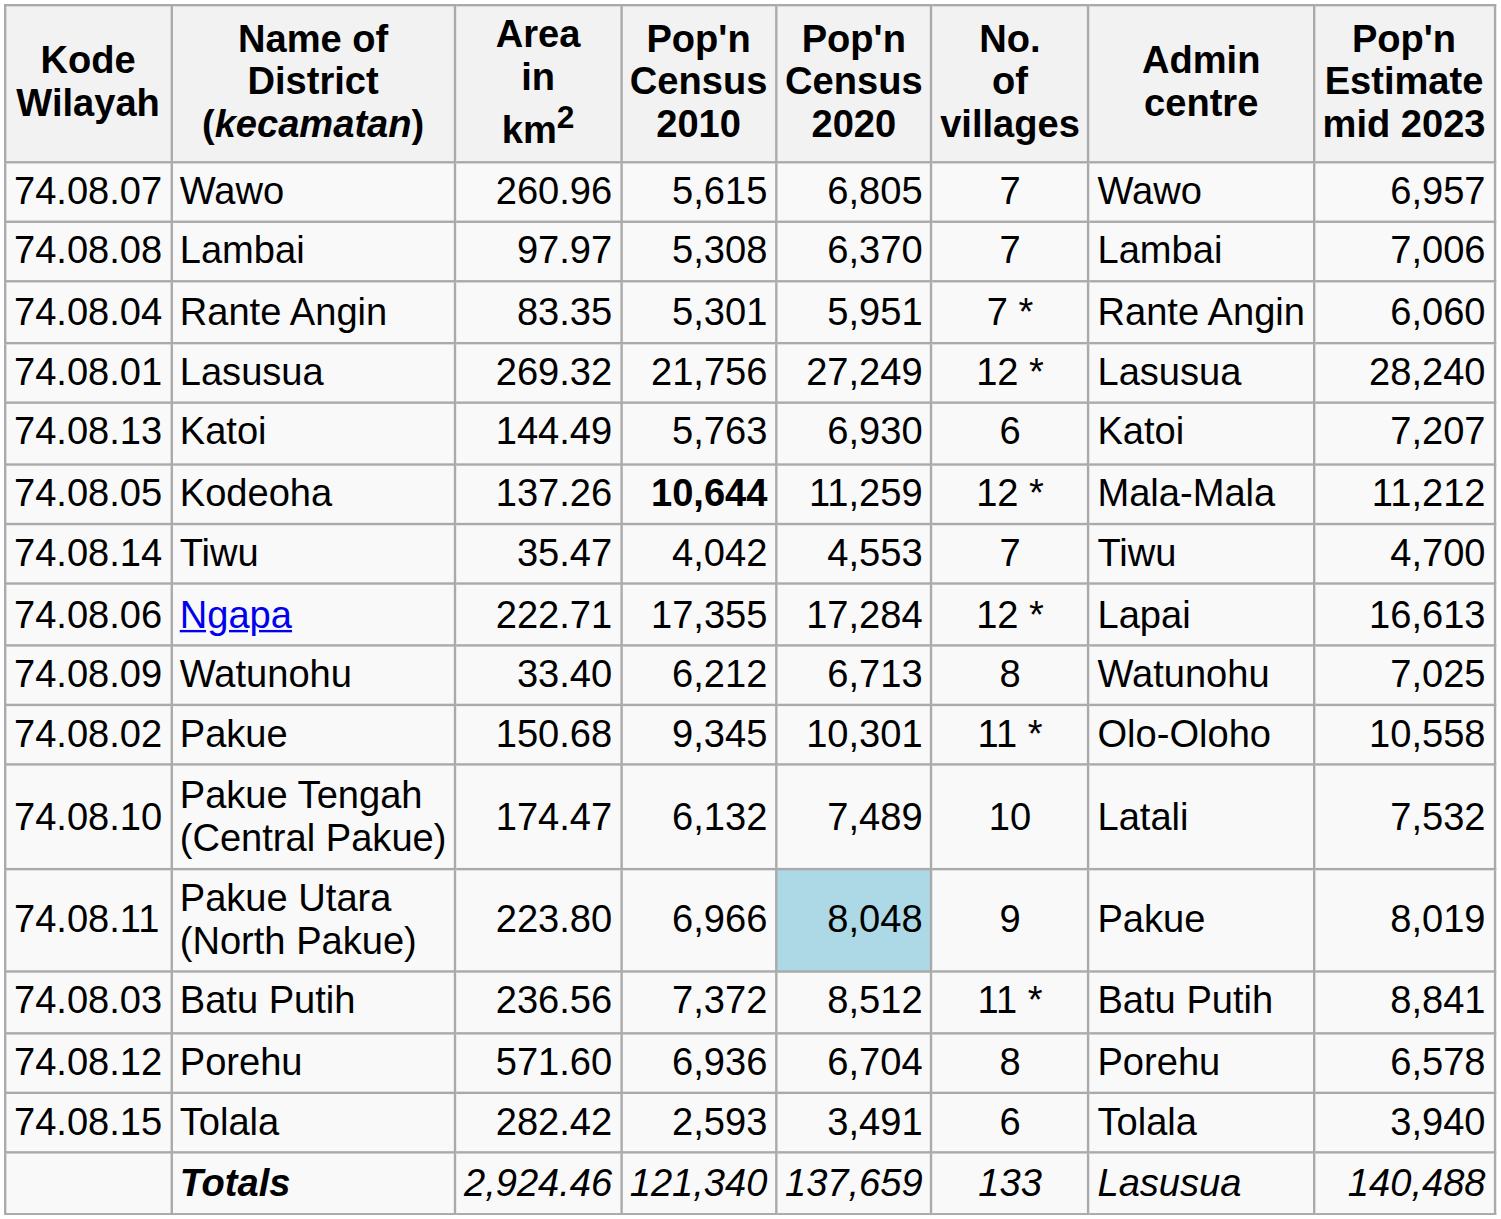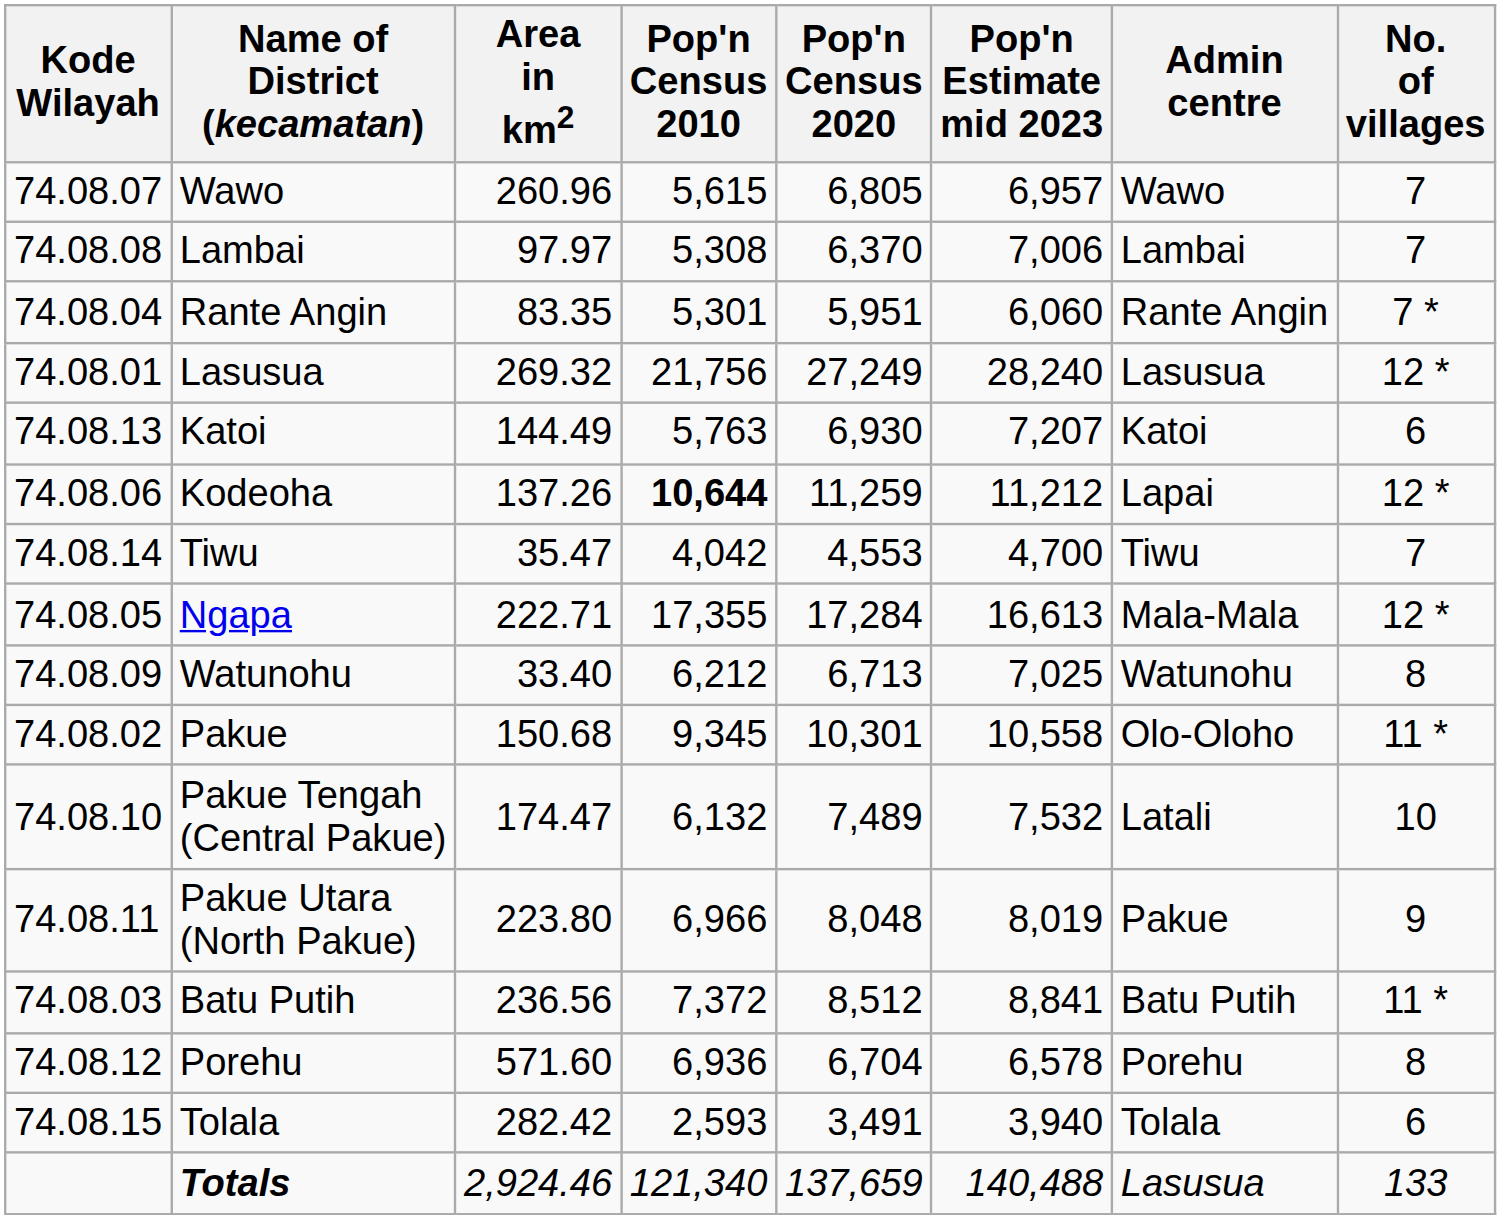 <table class="sortable wikitable">
 <tr>
 <th>Kode <br>Wilayah</th>
 <th>Name of<br>District<br>(<em>kecamatan</em>)</th>
 <th>Area <br>in <br>km<sup>2</sup></th>
 <th>Pop'n<br>Census<br>2010</th>
 <th>Pop'n<br>Census<br> 2020</th>
+<th>Pop'n<br>Estimate<br>mid 2023</th>
+<th>Admin<br>centre</th>
 <th>No.<br> of<br>villages</th>
-<th>Admin<br>centre</th>
-<th>Pop'n<br>Estimate<br>mid 2023</th>
 </tr>
 <tr>
 <td>74.08.07</td>
 <td>Wawo</td>
 <td align="right">260.96</td>
 <td align="right">5,615</td>
 <td align="right">6,805</td>
+<td align="right">6,957</td>
+<td>Wawo</td>
 <td align="center">7</td>
-<td>Wawo</td>
-<td align="right">6,957</td>
 </tr>
 <tr>
 <td>74.08.08</td>
 <td>Lambai</td>
 <td align="right">97.97</td>
 <td align="right">5,308</td>
 <td align="right">6,370</td>
+<td align="right">7,006</td>
+<td>Lambai</td>
 <td align="center">7</td>
-<td>Lambai</td>
-<td align="right">7,006</td>
 </tr>
 <tr>
 <td>74.08.04</td>
 <td>Rante Angin</td>
 <td align="right">83.35</td>
 <td align="right">5,301</td>
 <td align="right">5,951</td>
+<td align="right">6,060</td>
+<td>Rante Angin</td>
 <td align="center">7 *</td>
-<td>Rante Angin</td>
-<td align="right">6,060</td>
 </tr>
 <tr>
 <td>74.08.01</td>
 <td>Lasusua</td>
 <td align="right">269.32</td>
 <td align="right">21,756</td>
 <td align="right">27,249</td>
+<td align="right">28,240</td>
+<td>Lasusua</td>
 <td align="center">12 *</td>
-<td>Lasusua</td>
-<td align="right">28,240</td>
 </tr>
 <tr>
 <td>74.08.13</td>
 <td>Katoi</td>
 <td align="right">144.49</td>
 <td align="right">5,763</td>
 <td align="right">6,930</td>
+<td align="right">7,207</td>
+<td>Katoi</td>
 <td align="center">6</td>
-<td>Katoi</td>
-<td align="right">7,207</td>
 </tr>
 <tr>
-<td>74.08.05</td>
+<td>74.08.06</td>
 <td>Kodeoha</td>
 <td align="right">137.26</td>
 <td align="right"><strong>10,644</strong></td>
 <td align="right">11,259</td>
+<td align="right">11,212</td>
+<td>Lapai</td>
 <td align="center">12 *</td>
-<td>Mala-Mala</td>
-<td align="right">11,212</td>
 </tr>
 <tr>
 <td>74.08.14</td>
 <td>Tiwu</td>
 <td align="right">35.47</td>
 <td align="right">4,042</td>
 <td align="right">4,553</td>
+<td align="right">4,700</td>
+<td>Tiwu</td>
 <td align="center">7</td>
-<td>Tiwu</td>
-<td align="right">4,700</td>
 </tr>
 <tr>
-<td>74.08.06</td>
+<td>74.08.05</td>
 <td><a href='#'>Ngapa</a></td>
 <td align="right">222.71</td>
 <td align="right">17,355</td>
 <td align="right">17,284</td>
+<td align="right">16,613</td>
+<td>Mala-Mala</td>
 <td align="center">12 *</td>
-<td>Lapai</td>
-<td align="right">16,613</td>
 </tr>
 <tr>
 <td>74.08.09</td>
 <td>Watunohu</td>
 <td align="right">33.40</td>
 <td align="right">6,212</td>
 <td align="right">6,713</td>
+<td align="right">7,025</td>
+<td>Watunohu</td>
 <td align="center">8</td>
-<td>Watunohu</td>
-<td align="right">7,025</td>
 </tr>
 <tr>
 <td>74.08.02</td>
 <td>Pakue</td>
 <td align="right">150.68</td>
 <td align="right">9,345</td>
 <td align="right">10,301</td>
+<td align="right">10,558</td>
+<td>Olo-Oloho</td>
 <td align="center">11 *</td>
-<td>Olo-Oloho</td>
-<td align="right">10,558</td>
 </tr>
 <tr>
 <td>74.08.10</td>
 <td>Pakue Tengah <br>(Central Pakue)</td>
 <td align="right">174.47</td>
 <td align="right">6,132</td>
 <td align="right">7,489</td>
+<td align="right">7,532</td>
+<td>Latali</td>
 <td align="center">10</td>
-<td>Latali</td>
-<td align="right">7,532</td>
 </tr>
 <tr>
 <td>74.08.11</td>
 <td>Pakue Utara <br>(North Pakue)</td>
 <td align="right">223.80</td>
 <td align="right">6,966</td>
-<td align="right" style="background: lightblue;">8,048</td>
+<td align="right">8,048</td>
+<td align="right">8,019</td>
+<td>Pakue</td>
 <td align="center">9</td>
-<td>Pakue</td>
-<td align="right">8,019</td>
 </tr>
 <tr>
 <td>74.08.03</td>
 <td>Batu Putih</td>
 <td align="right">236.56</td>
 <td align="right">7,372</td>
 <td align="right">8,512</td>
+<td align="right">8,841</td>
+<td>Batu Putih</td>
 <td align="center">11 *</td>
-<td>Batu Putih</td>
-<td align="right">8,841</td>
 </tr>
 <tr>
 <td>74.08.12</td>
 <td>Porehu</td>
 <td align="right">571.60</td>
 <td align="right">6,936</td>
 <td align="right">6,704</td>
+<td align="right">6,578</td>
+<td>Porehu</td>
 <td align="center">8</td>
-<td>Porehu</td>
-<td align="right">6,578</td>
 </tr>
 <tr>
 <td>74.08.15</td>
 <td>Tolala</td>
 <td align="right">282.42</td>
 <td align="right">2,593</td>
 <td align="right">3,491</td>
+<td align="right">3,940</td>
+<td>Tolala</td>
 <td align="center">6</td>
-<td>Tolala</td>
-<td align="right">3,940</td>
 </tr>
 <tr>
 <td></td>
 <td><strong><em>Totals</em></strong></td>
 <td align="right"><em>2,924.46</em></td>
 <td align="right"><em>121,340</em></td>
 <td align="right"><em>137,659</em></td>
+<td align="right"><em>140,488</em></td>
+<td><em>Lasusua</em></td>
 <td align="center"><em>133</em></td>
-<td><em>Lasusua</em></td>
-<td align="right"><em>140,488</em></td>
 </tr>
 </table>
